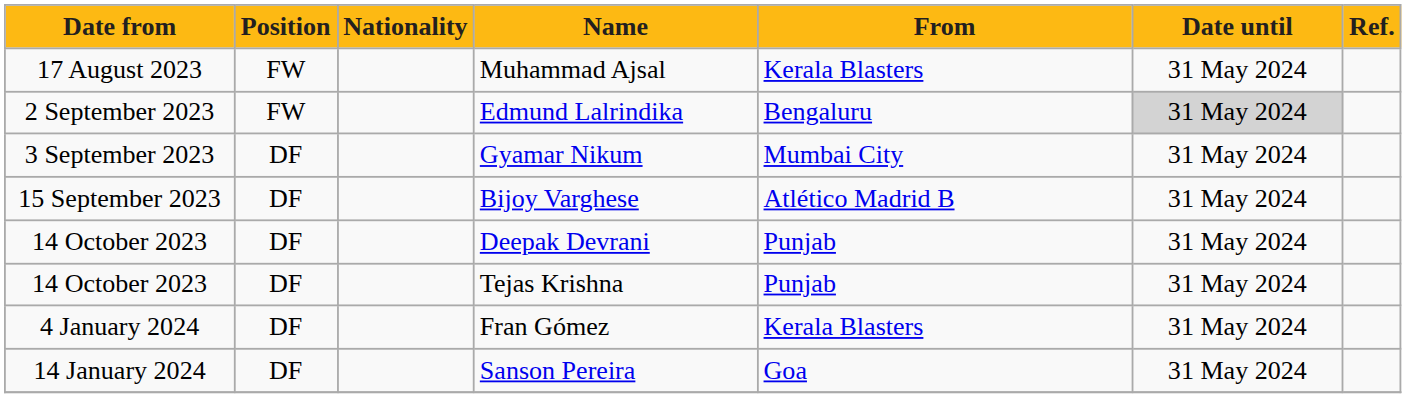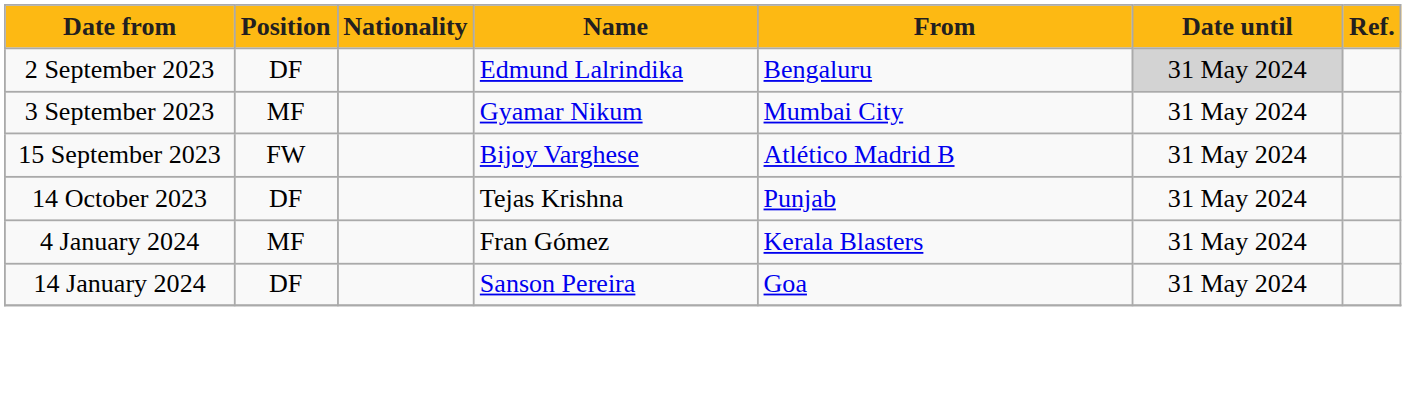 <table class="wikitable"  style="text-align:center; font-size:90%; ">
 <tr>
 <th style="background:#FDB913; color:#231F20; width:120px;">Date from</th>
 <th style="background:#FDB913; color:#231F20; width:50px;">Position</th>
 <th style="background:#FDB913; color:#231F20; width:50px;">Nationality</th>
 <th style="background:#FDB913; color:#231F20; width:150px;">Name</th>
 <th style="background:#FDB913; color:#231F20; width:200px;">From</th>
 <th style="background:#FDB913; color:#231F20; width:110px;">Date until</th>
 <th style="background:#FDB913; color:#231F20; width:25px;">Ref.</th>
 </tr>
 <tr>
-<td>17 August 2023</td>
-<td style="text-align:center;">FW</td>
-<td style="text-align:center;"></td>
-<td style="text-align:left;">Muhammad Ajsal</td>
-<td style="text-align:left;"> <a href='#'>Kerala Blasters</a></td>
-<td>31 May 2024</td>
-<td></td>
-</tr>
-<tr>
 <td>2 September 2023</td>
-<td style="text-align:center;">FW</td>
+<td style="text-align:center;">DF</td>
 <td style="text-align:center;"></td>
 <td style="text-align:left;"><a href='#'>Edmund Lalrindika</a></td>
 <td style="text-align:left;"> <a href='#'>Bengaluru</a></td>
 <td style="background: lightgrey;">31 May 2024</td>
 <td></td>
 </tr>
 <tr>
 <td>3 September 2023</td>
-<td style="text-align:center;">DF</td>
+<td style="text-align:center;">MF</td>
 <td style="text-align:center;"></td>
 <td style="text-align:left;"><a href='#'>Gyamar Nikum</a></td>
 <td style="text-align:left;"> <a href='#'>Mumbai City</a></td>
 <td>31 May 2024</td>
 <td></td>
 </tr>
 <tr>
 <td>15 September 2023</td>
-<td style="text-align:center;">DF</td>
+<td style="text-align:center;">FW</td>
 <td style="text-align:center;"></td>
 <td style="text-align:left;"><a href='#'>Bijoy Varghese</a></td>
 <td style="text-align:left;"> <a href='#'>Atlético Madrid B</a></td>
-<td>31 May 2024</td>
-<td></td>
-</tr>
-<tr>
-<td>14 October 2023</td>
-<td style="text-align:center;">DF</td>
-<td style="text-align:center;"></td>
-<td style="text-align:left;"><a href='#'>Deepak Devrani</a></td>
-<td style="text-align:left;"> <a href='#'>Punjab</a></td>
 <td>31 May 2024</td>
 <td></td>
 </tr>
 <tr>
 <td>14 October 2023</td>
 <td style="text-align:center;">DF</td>
 <td style="text-align:center;"></td>
 <td style="text-align:left;">Tejas Krishna</td>
 <td style="text-align:left;"> <a href='#'>Punjab</a></td>
 <td>31 May 2024</td>
 <td></td>
 </tr>
 <tr>
 <td>4 January 2024</td>
-<td style="text-align:center;">DF</td>
+<td style="text-align:center;">MF</td>
 <td style="text-align:center;"></td>
 <td style="text-align:left;">Fran Gómez</td>
 <td style="text-align:left;"> <a href='#'>Kerala Blasters</a></td>
 <td>31 May 2024</td>
 <td></td>
 </tr>
 <tr>
 <td>14 January 2024</td>
 <td style="text-align:center;">DF</td>
 <td style="text-align:center;"></td>
 <td style="text-align:left;"><a href='#'>Sanson Pereira</a></td>
 <td style="text-align:left;"> <a href='#'>Goa</a></td>
 <td>31 May 2024</td>
 <td></td>
 </tr>
 <tr>
 </tr>
 </table>
